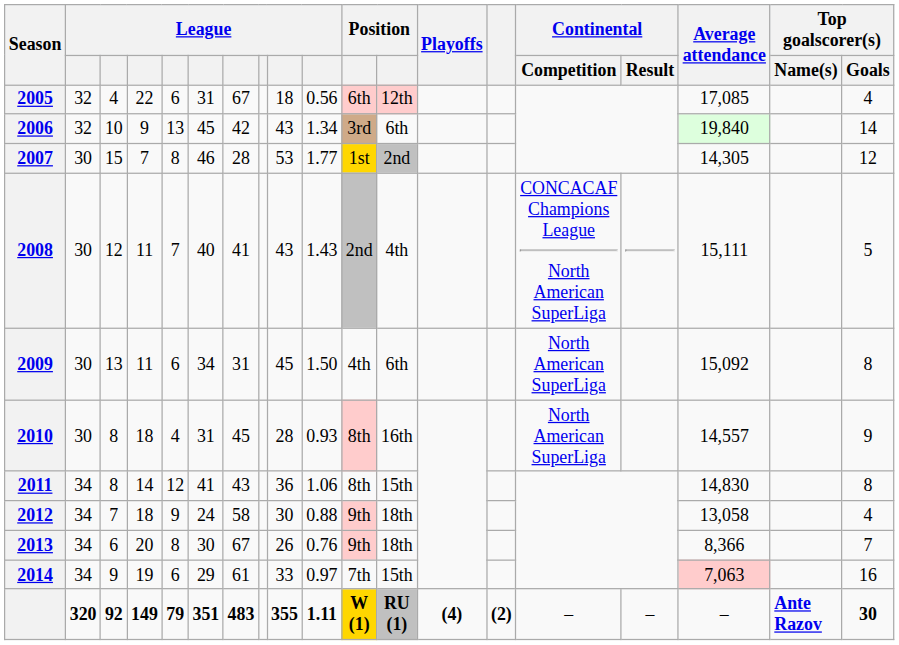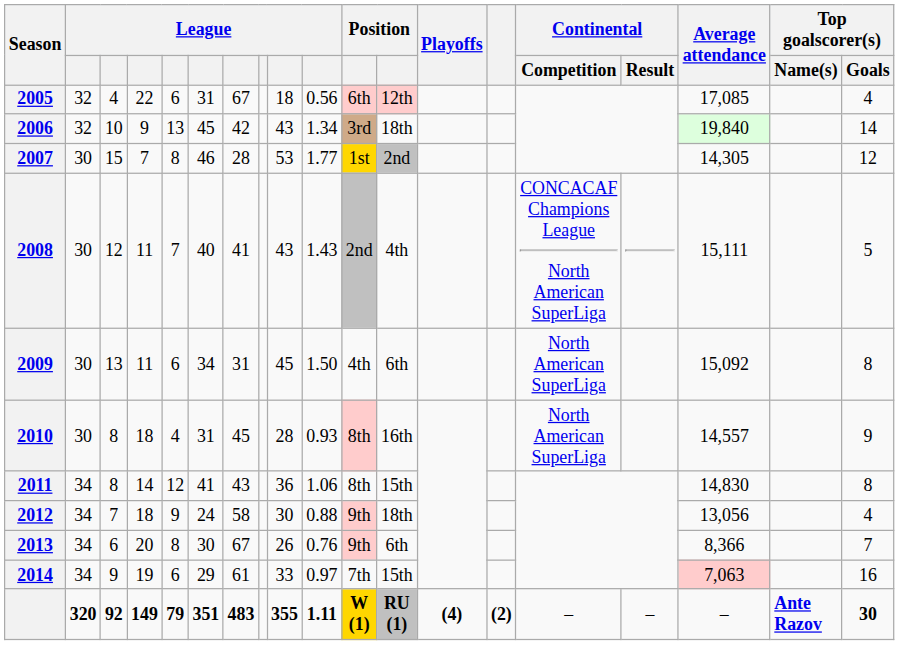 <table class="wikitable sortable" width=100% border="2" cellpadding="4" style="font-size:90%; text-align:center;">
 <tr style="background:#f0f6ff;">
 <th scope=col rowspan=2>Season</th>
 <th scope=colgroup colspan=9><a href='#'>League</a></th>
 <th scope=colgroup colspan=2>Position</th>
 <th scope=col rowspan=2><a href='#'>Playoffs</a></th>
 <th scope=col rowspan=2></th>
 <th scope=colgroup colspan=2><a href='#'>Continental</a></th>
 <th scope=col rowspan=2><a href='#'>Average <br> attendance</a></th>
 <th scope=colgroup colspan=2>Top goalscorer(s)</th>
 </tr>
 <tr>
 <th width="2%" scope="col"></th>
 <th width="2%" scope="col"></th>
 <th width="2%" scope="col"></th>
 <th width="2%" scope="col"></th>
 <th width="2%" scope="col"></th>
 <th width="2%" scope="col"></th>
 <th width="2%" scope="col"></th>
 <th width="2%" scope="col"></th>
 <th width="2%" scope="col"><a href='#'></a></th>
 <th width="2%" scope="col"></th>
 <th width="2%" scope="col"></th>
 <th scope=col>Competition</th>
 <th scope=col>Result</th>
 <th scope=col>Name(s)</th>
 <th scope=col>Goals</th>
 </tr>
 <tr>
 <th scope="row"><a href='#'>2005</a></th>
 <td>32</td>
 <td>4</td>
 <td>22</td>
 <td>6</td>
 <td>31</td>
 <td>67</td>
 <td></td>
 <td>18</td>
 <td>0.56</td>
 <td style=background:#FFCCCC>6th </td>
 <td style=background:#FFCCCC>12th </td>
 <td></td>
 <td></td>
 <td colspan=2 rowspan=3></td>
 <td>17,085</td>
 <td align="left"></td>
 <td>4</td>
 </tr>
 <tr>
 <th scope="row"><a href='#'>2006</a></th>
 <td>32</td>
 <td>10</td>
 <td>9</td>
 <td>13</td>
 <td>45</td>
 <td>42</td>
 <td></td>
 <td>43</td>
 <td>1.34</td>
 <td bgcolor=CFAA88>3rd</td>
-<td>6th</td>
+<td>18th</td>
 <td></td>
 <td></td>
 <td style="background:#dfd;">19,840</td>
 <td align="left"></td>
 <td>14</td>
 </tr>
 <tr>
 <th scope="row"><a href='#'>2007</a></th>
 <td>30</td>
 <td>15</td>
 <td>7</td>
 <td>8</td>
 <td>46</td>
 <td>28</td>
 <td></td>
 <td>53</td>
 <td>1.77</td>
 <td bgcolor=gold>1st</td>
 <td bgcolor=silver>2nd</td>
 <td></td>
 <td></td>
 <td>14,305</td>
 <td align="left"></td>
 <td>12</td>
 </tr>
 <tr>
 <th scope="row"><a href='#'>2008</a></th>
 <td>30</td>
 <td>12</td>
 <td>11</td>
 <td>7</td>
 <td>40</td>
 <td>41</td>
 <td></td>
 <td>43</td>
 <td>1.43</td>
 <td bgcolor=silver>2nd</td>
 <td>4th</td>
 <td></td>
 <td></td>
 <td><a href='#'>CONCACAF Champions League</a><hr><a href='#'>North American SuperLiga</a></td>
 <td><hr></td>
 <td>15,111</td>
 <td align="left"></td>
 <td>5</td>
 </tr>
 <tr>
 <th scope="row"><a href='#'>2009</a></th>
 <td>30</td>
 <td>13</td>
 <td>11</td>
 <td>6</td>
 <td>34</td>
 <td>31</td>
 <td></td>
 <td>45</td>
 <td>1.50</td>
 <td>4th</td>
 <td>6th</td>
 <td></td>
 <td></td>
 <td><a href='#'>North American SuperLiga</a></td>
 <td></td>
 <td>15,092</td>
 <td align="left"></td>
 <td>8</td>
 </tr>
 <tr>
 <th scope="row"><a href='#'>2010</a></th>
 <td>30</td>
 <td>8</td>
 <td>18</td>
 <td>4</td>
 <td>31</td>
 <td>45</td>
 <td></td>
 <td>28</td>
 <td>0.93</td>
 <td style=background:#FFCCCC>8th </td>
 <td>16th</td>
 <td rowspan=5></td>
 <td></td>
 <td><a href='#'>North American SuperLiga</a></td>
 <td></td>
 <td>14,557</td>
 <td align="left"></td>
 <td>9</td>
 </tr>
 <tr>
 <th scope="row"><a href='#'>2011</a></th>
 <td>34</td>
 <td>8</td>
 <td>14</td>
 <td>12</td>
 <td>41</td>
 <td>43</td>
 <td></td>
 <td>36</td>
 <td>1.06</td>
 <td>8th</td>
 <td>15th</td>
 <td></td>
 <td colspan=2 rowspan=4></td>
 <td>14,830</td>
 <td align="left"></td>
 <td>8</td>
 </tr>
 <tr>
 <th scope="row"><a href='#'>2012</a></th>
 <td>34</td>
 <td>7</td>
 <td>18</td>
 <td>9</td>
 <td>24</td>
 <td>58</td>
 <td></td>
 <td>30</td>
 <td>0.88</td>
 <td style=background:#FFCCCC>9th </td>
 <td>18th</td>
 <td></td>
-<td>13,058</td>
+<td>13,056</td>
 <td align="left"></td>
 <td>4</td>
 </tr>
 <tr>
 <th scope="row"><a href='#'>2013</a></th>
 <td>34</td>
 <td>6</td>
 <td>20</td>
 <td>8</td>
 <td>30</td>
 <td>67</td>
 <td></td>
 <td>26</td>
 <td>0.76</td>
 <td style=background:#FFCCCC>9th </td>
-<td>18th</td>
+<td>6th</td>
 <td></td>
 <td>8,366</td>
 <td align="left"></td>
 <td>7</td>
 </tr>
 <tr>
 <th scope="row"><a href='#'>2014</a></th>
 <td>34</td>
 <td>9</td>
 <td>19</td>
 <td>6</td>
 <td>29</td>
 <td>61</td>
 <td></td>
 <td>33</td>
 <td>0.97</td>
 <td>7th</td>
 <td>15th</td>
 <td></td>
 <td style=background:#ffcccc>7,063</td>
 <td align="left"></td>
 <td>16</td>
 </tr>
 <tr class="sortbottom">
 <th scope="row"></th>
 <td><strong>320</strong></td>
 <td><strong>92</strong></td>
 <td><strong>149</strong></td>
 <td><strong>79</strong></td>
 <td><strong>351</strong></td>
 <td><strong>483</strong></td>
 <td><strong></strong></td>
 <td><strong>355</strong></td>
 <td><strong>1.11</strong></td>
 <th style="background-color:#ffd700"><strong>W (1)</strong></th>
 <th style="background-color:#c0c0c0"><strong>RU (1)</strong></th>
 <td><strong> (4)</strong></td>
 <td><strong> (2)</strong></td>
 <td>–</td>
 <td>–</td>
 <td>–</td>
 <td align="left"> <strong> <a href='#'>Ante Razov</a></strong></td>
 <td><strong>30</strong></td>
 </tr>
 </table>
